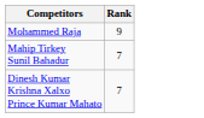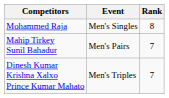 <table class="wikitable" style="font-size:90%">
 <tr>
 <th>Competitors</th>
+<th>Event</th>
 <th>Rank</th>
 </tr>
 <tr>
 <td><a href='#'>Mohammed Raja</a></td>
-<td align=center>9</td>
+<td>Men's Singles</td>
+<td align=center>8</td>
 </tr>
 <tr>
 <td><a href='#'>Mahip Tirkey</a><br><a href='#'>Sunil Bahadur</a></td>
+<td>Men's Pairs</td>
 <td align=center>7</td>
 </tr>
 <tr>
 <td><a href='#'>Dinesh Kumar</a><br><a href='#'>Krishna Xalxo</a><br><a href='#'>Prince Kumar Mahato</a></td>
+<td>Men's Triples</td>
 <td align=center>7</td>
 </tr>
 </table>
